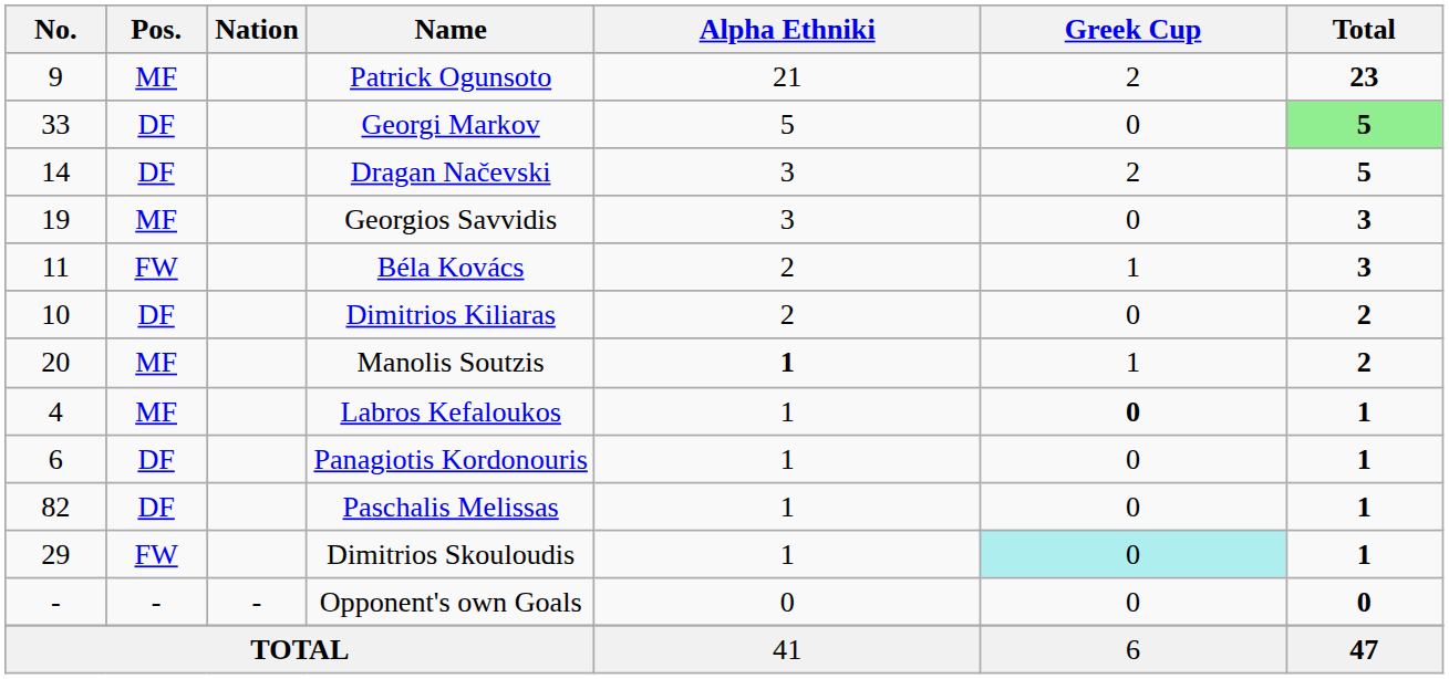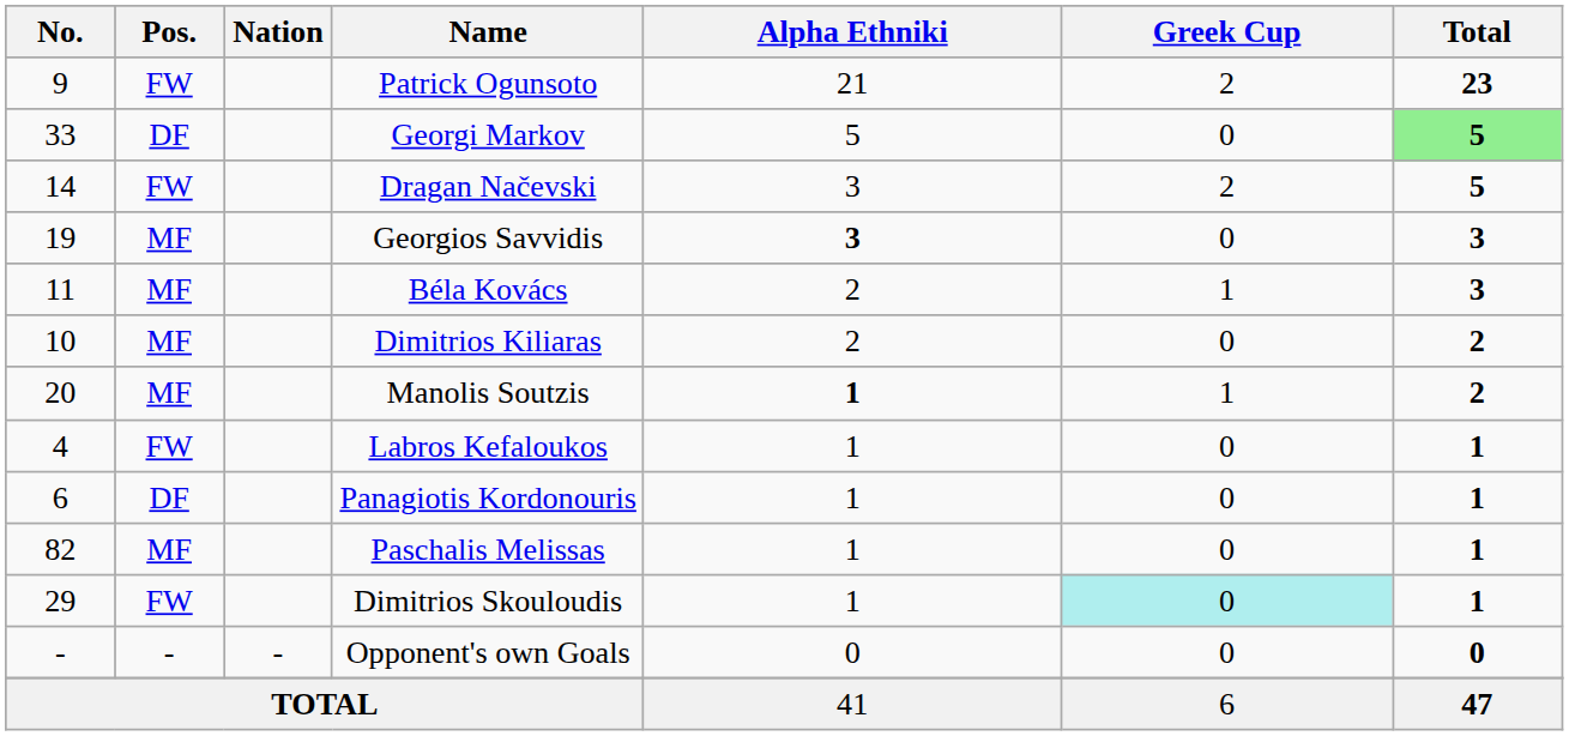 <table class="wikitable sortable" style="font-size: 95%; text-align: center;">
 <tr>
 <th width="7%"><strong>No.</strong></th>
 <th width="7%"><strong>Pos.</strong></th>
 <th width="7%"><strong>Nation</strong></th>
 <th width="20%"><strong>Name</strong></th>
 <th><a href='#'>Alpha Ethniki</a></th>
 <th><a href='#'>Greek Cup</a></th>
 <th>Total</th>
 </tr>
 <tr>
 <td>9</td>
-<td><a href='#'>MF</a></td>
+<td><a href='#'>FW</a></td>
 <td></td>
 <td><a href='#'>Patrick Ogunsoto</a></td>
 <td>21 </td>
 <td>2</td>
 <td><strong>23</strong> </td>
 </tr>
 <tr>
 <td>33</td>
 <td><a href='#'>DF</a></td>
 <td></td>
 <td><a href='#'>Georgi Markov</a></td>
 <td>5 </td>
 <td>0</td>
 <td style="background: lightgreen;"><strong>5</strong> </td>
 </tr>
 <tr>
 <td>14</td>
-<td><a href='#'>DF</a></td>
+<td><a href='#'>FW</a></td>
 <td></td>
 <td><a href='#'>Dragan Načevski</a></td>
 <td>3 </td>
 <td>2</td>
 <td><strong>5</strong> </td>
 </tr>
 <tr>
 <td>19</td>
 <td><a href='#'>MF</a></td>
 <td></td>
 <td>Georgios Savvidis</td>
-<td>3 </td>
+<td><strong>3 </strong></td>
 <td>0</td>
 <td><strong>3</strong> </td>
 </tr>
 <tr>
 <td>11</td>
-<td><a href='#'>FW</a></td>
+<td><a href='#'>MF</a></td>
 <td></td>
 <td><a href='#'>Béla Kovács</a></td>
 <td>2 </td>
 <td>1</td>
 <td><strong>3</strong> </td>
 </tr>
 <tr>
 <td>10</td>
-<td><a href='#'>DF</a></td>
+<td><a href='#'>MF</a></td>
 <td></td>
 <td><a href='#'>Dimitrios Kiliaras</a></td>
 <td>2 </td>
 <td>0</td>
 <td><strong>2</strong> </td>
 </tr>
 <tr>
 <td>20</td>
 <td><a href='#'>MF</a></td>
 <td></td>
 <td>Manolis Soutzis</td>
 <td><strong>1 </strong></td>
 <td>1</td>
 <td><strong>2</strong> </td>
 </tr>
 <tr>
 <td>4</td>
-<td><a href='#'>MF</a></td>
+<td><a href='#'>FW</a></td>
 <td></td>
 <td><a href='#'>Labros Kefaloukos</a></td>
 <td>1 </td>
-<td><strong>0</strong></td>
+<td>0</td>
 <td><strong>1</strong> </td>
 </tr>
 <tr>
 <td>6</td>
 <td><a href='#'>DF</a></td>
 <td></td>
 <td><a href='#'>Panagiotis Kordonouris</a></td>
 <td>1 </td>
 <td>0</td>
 <td><strong>1</strong> </td>
 </tr>
 <tr>
 <td>82</td>
-<td><a href='#'>DF</a></td>
+<td><a href='#'>MF</a></td>
 <td></td>
 <td><a href='#'>Paschalis Melissas</a></td>
 <td>1 </td>
 <td>0</td>
 <td><strong>1</strong> </td>
 </tr>
 <tr>
 <td>29</td>
 <td><a href='#'>FW</a></td>
 <td></td>
 <td>Dimitrios Skouloudis</td>
 <td>1 </td>
 <td style="background: paleturquoise;">0</td>
 <td><strong>1</strong> </td>
 </tr>
 <tr>
 <td><em>-</em></td>
 <td><em>-</em></td>
 <td><em>-</em></td>
 <td>Opponent's own Goals</td>
 <td>0 </td>
 <td>0 </td>
 <td><strong>0</strong> </td>
 </tr>
 <tr>
 </tr>
 <tr bgcolor="F1F1F1" >
 <td colspan=4><strong>TOTAL</strong></td>
 <td>41 </td>
 <td>6</td>
 <td><strong>47</strong> </td>
 </tr>
 </table>
